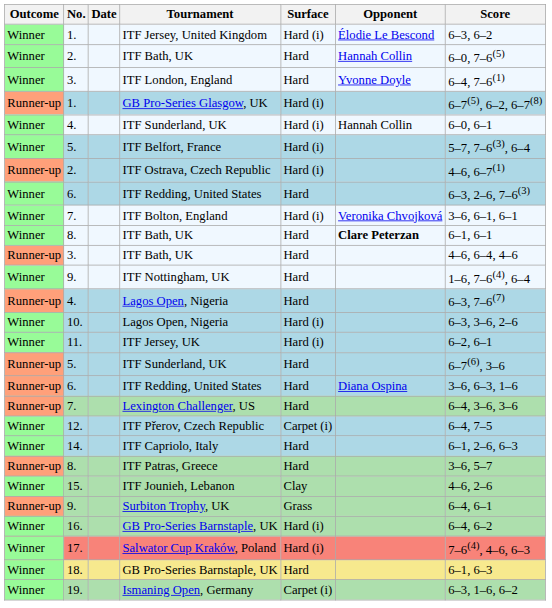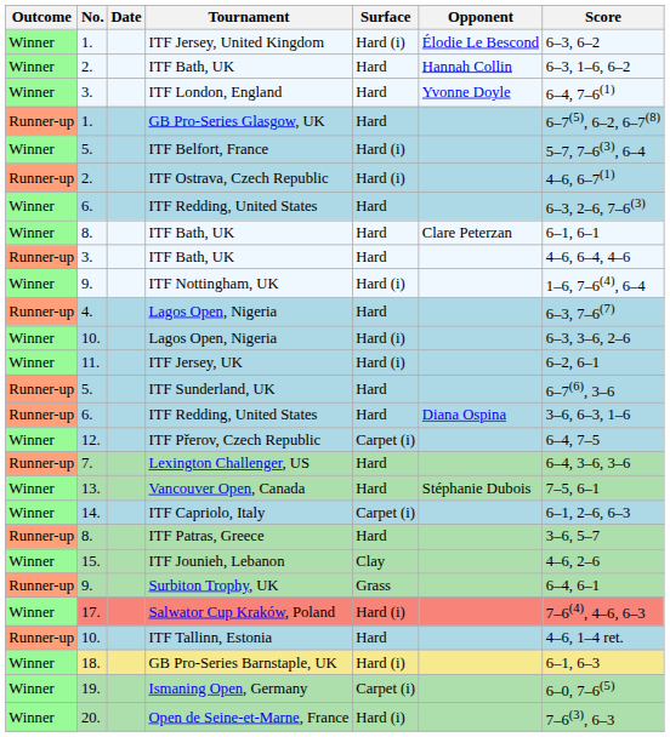 <table class="sortable wikitable">
 <tr>
 <th>Outcome</th>
 <th>No.</th>
 <th>Date</th>
 <th>Tournament</th>
 <th>Surface</th>
 <th>Opponent</th>
 <th class="unsortable">Score</th>
 </tr>
 <tr bgcolor=#f0f8ff>
 <td bgcolor=98FB98>Winner</td>
 <td>1.</td>
 <td></td>
 <td>ITF Jersey, United Kingdom</td>
 <td>Hard (i)</td>
 <td> <a href='#'>Élodie Le Bescond</a></td>
 <td>6–3, 6–2</td>
 </tr>
 <tr bgcolor=#f0f8ff>
 <td bgcolor=98FB98>Winner</td>
 <td>2.</td>
 <td></td>
 <td>ITF Bath, UK</td>
 <td>Hard</td>
 <td> <a href='#'>Hannah Collin</a></td>
-<td>6–0, 7–6<sup>(5)</sup></td>
+<td>6–3, 1–6, 6–2</td>
 </tr>
 <tr bgcolor=#f0f8ff>
 <td bgcolor=98FB98>Winner</td>
 <td>3.</td>
 <td></td>
 <td>ITF London, England</td>
 <td>Hard</td>
 <td> <a href='#'>Yvonne Doyle</a></td>
 <td>6–4, 7–6<sup>(1)</sup></td>
 </tr>
 <tr bgcolor=lightblue>
 <td bgcolor=FFA07A>Runner-up</td>
 <td>1.</td>
 <td></td>
 <td><a href='#'>GB Pro-Series Glasgow</a>, UK</td>
-<td>Hard (i)</td>
+<td>Hard</td>
 <td> </td>
 <td>6–7<sup>(5)</sup>, 6–2, 6–7<sup>(8)</sup></td>
-</tr>
-<tr bgcolor=#f0f8ff>
-<td bgcolor=#98FB98>Winner</td>
-<td>4.</td>
-<td></td>
-<td>ITF Sunderland, UK</td>
-<td>Hard (i)</td>
-<td> Hannah Collin</td>
-<td>6–0, 6–1</td>
 </tr>
 <tr bgcolor=lightblue>
 <td bgcolor=98FB98>Winner</td>
 <td>5.</td>
 <td></td>
 <td>ITF Belfort, France</td>
 <td>Hard (i)</td>
 <td> </td>
 <td>5–7, 7–6<sup>(3)</sup>, 6–4</td>
 </tr>
 <tr bgcolor=lightblue>
 <td bgcolor=FFA07A>Runner-up</td>
 <td>2.</td>
 <td></td>
 <td>ITF Ostrava, Czech Republic</td>
 <td>Hard (i)</td>
 <td> </td>
 <td>4–6, 6–7<sup>(1)</sup></td>
 </tr>
 <tr bgcolor=lightblue>
 <td bgcolor=#98FB98>Winner</td>
 <td>6.</td>
 <td></td>
 <td>ITF Redding, United States</td>
 <td>Hard</td>
 <td> </td>
 <td>6–3, 2–6, 7–6<sup>(3)</sup></td>
 </tr>
-<tr bgcolor=#f0f8ff>
-<td bgcolor=#98FB98>Winner</td>
-<td>7.</td>
-<td></td>
-<td>ITF Bolton, England</td>
-<td>Hard (i)</td>
-<td> <a href='#'>Veronika Chvojková</a></td>
-<td>3–6, 6–1, 6–1</td>
-</tr>
 <tr bgcolor=f0f8ff>
 <td bgcolor=#98FB98>Winner</td>
 <td>8.</td>
 <td></td>
 <td>ITF Bath, UK</td>
 <td>Hard</td>
-<td><strong> Clare Peterzan</strong></td>
+<td> Clare Peterzan</td>
 <td>6–1, 6–1</td>
 </tr>
 <tr bgcolor=f0f8ff>
 <td bgcolor=#FFA07A>Runner-up</td>
 <td>3.</td>
 <td></td>
 <td>ITF Bath, UK</td>
 <td>Hard</td>
 <td> </td>
 <td>4–6, 6–4, 4–6</td>
 </tr>
 <tr bgcolor=f0f8ff>
 <td bgcolor=#98FB98>Winner</td>
 <td>9.</td>
 <td></td>
 <td>ITF Nottingham, UK</td>
-<td>Hard</td>
+<td>Hard (i)</td>
 <td> </td>
 <td>1–6, 7–6<sup>(4)</sup>, 6–4</td>
 </tr>
 <tr bgcolor=lightblue>
 <td bgcolor=#FFA07A>Runner-up</td>
 <td>4.</td>
 <td></td>
 <td><a href='#'>Lagos Open</a>, Nigeria</td>
 <td>Hard</td>
 <td> </td>
 <td>6–3, 7–6<sup>(7)</sup></td>
 </tr>
 <tr bgcolor=lightblue>
 <td bgcolor=#98FB98>Winner</td>
 <td>10.</td>
 <td></td>
 <td>Lagos Open, Nigeria</td>
 <td>Hard (i)</td>
 <td> </td>
 <td>6–3, 3–6, 2–6</td>
 </tr>
 <tr bgcolor=lightblue>
 <td bgcolor=#98FB98>Winner</td>
 <td>11.</td>
 <td></td>
 <td>ITF Jersey, UK</td>
 <td>Hard (i)</td>
 <td> </td>
 <td>6–2, 6–1</td>
 </tr>
 <tr bgcolor=lightblue>
 <td bgcolor=#FFA07A>Runner-up</td>
 <td>5.</td>
 <td></td>
 <td>ITF Sunderland, UK</td>
 <td>Hard</td>
 <td> </td>
 <td>6–7<sup>(6)</sup>, 3–6</td>
 </tr>
 <tr bgcolor=lightblue>
 <td bgcolor=#FFA07A>Runner-up</td>
 <td>6.</td>
 <td></td>
 <td>ITF Redding, United States</td>
 <td>Hard</td>
 <td> <a href='#'>Diana Ospina</a></td>
 <td>3–6, 6–3, 1–6</td>
 </tr>
+<tr bgcolor=lightblue>
+<td bgcolor=#98FB98>Winner</td>
+<td>12.</td>
+<td></td>
+<td>ITF Přerov, Czech Republic</td>
+<td>Carpet (i)</td>
+<td> </td>
+<td>6–4, 7–5</td>
+</tr>
 <tr bgcolor=#ADDFAD>
 <td bgcolor=#FFA07A>Runner-up</td>
 <td>7.</td>
 <td></td>
 <td><a href='#'>Lexington Challenger</a>, US</td>
 <td>Hard</td>
 <td> </td>
 <td>6–4, 3–6, 3–6</td>
 </tr>
-<tr bgcolor=lightblue>
+<tr bgcolor=#ADDFAD>
 <td bgcolor=#98FB98>Winner</td>
-<td>12.</td>
+<td>13.</td>
 <td></td>
-<td>ITF Přerov, Czech Republic</td>
-<td>Carpet (i)</td>
-<td> </td>
-<td>6–4, 7–5</td>
+<td><a href='#'>Vancouver Open</a>, Canada</td>
+<td>Hard</td>
+<td> Stéphanie Dubois</td>
+<td>7–5, 6–1</td>
 </tr>
 <tr bgcolor=lightblue>
 <td bgcolor=#98FB98>Winner</td>
 <td>14.</td>
 <td></td>
 <td>ITF Capriolo, Italy</td>
-<td>Hard</td>
+<td>Carpet (i)</td>
 <td> </td>
 <td>6–1, 2–6, 6–3</td>
 </tr>
 <tr bgcolor=#ADDFAD>
 <td bgcolor=#FFA07A>Runner-up</td>
 <td>8.</td>
 <td></td>
 <td>ITF Patras, Greece</td>
 <td>Hard</td>
 <td> </td>
 <td>3–6, 5–7</td>
 </tr>
 <tr bgcolor=#ADDFAD>
 <td bgcolor=#98FB98>Winner</td>
 <td>15.</td>
 <td></td>
 <td>ITF Jounieh, Lebanon</td>
 <td>Clay</td>
 <td> </td>
 <td>4–6, 2–6</td>
 </tr>
 <tr bgcolor=#ADDFAD>
 <td bgcolor=#FFA07A>Runner-up</td>
 <td>9.</td>
 <td></td>
 <td><a href='#'>Surbiton Trophy</a>, UK</td>
 <td>Grass</td>
 <td> </td>
 <td>6–4, 6–1</td>
 </tr>
-<tr bgcolor=#ADDFAD>
-<td bgcolor=#98FB98>Winner</td>
-<td>16.</td>
-<td></td>
-<td><a href='#'>GB Pro-Series Barnstaple</a>, UK</td>
-<td>Hard (i)</td>
-<td> </td>
-<td>6–4, 6–2</td>
-</tr>
 <tr bgcolor=#F88379>
 <td bgcolor=#98FB98>Winner</td>
 <td>17.</td>
 <td></td>
 <td><a href='#'>Salwator Cup Kraków</a>, Poland</td>
 <td>Hard (i)</td>
 <td> </td>
 <td>7–6<sup>(4)</sup>, 4–6, 6–3</td>
 </tr>
+<tr bgcolor=lightblue>
+<td bgcolor=#FFA07A>Runner-up</td>
+<td>10.</td>
+<td></td>
+<td>ITF Tallinn, Estonia</td>
+<td>Hard</td>
+<td> </td>
+<td>4–6, 1–4 ret.</td>
+</tr>
 <tr bgcolor=#F7E98E>
 <td bgcolor=#98FB98>Winner</td>
 <td>18.</td>
 <td></td>
 <td>GB Pro-Series Barnstaple, UK</td>
-<td>Hard</td>
+<td>Hard (i)</td>
 <td> </td>
 <td>6–1, 6–3</td>
 </tr>
 <tr bgcolor=#ADDFAD>
 <td bgcolor=#98FB98>Winner</td>
 <td>19.</td>
 <td></td>
 <td><a href='#'>Ismaning Open</a>, Germany</td>
 <td>Carpet (i)</td>
 <td> </td>
-<td>6–3, 1–6, 6–2</td>
+<td>6–0, 7–6<sup>(5)</sup></td>
+</tr>
+<tr bgcolor=#ADDFAD>
+<td bgcolor=#98FB98>Winner</td>
+<td>20.</td>
+<td></td>
+<td><a href='#'>Open de Seine-et-Marne</a>, France</td>
+<td>Hard (i)</td>
+<td> </td>
+<td>7–6<sup>(3)</sup>, 6–3</td>
 </tr>
 </table>
